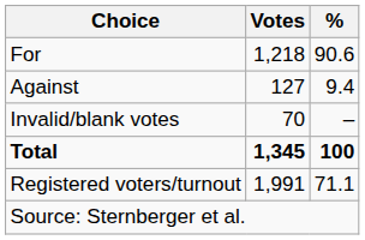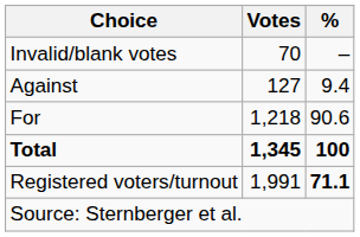 <table class=wikitable style=text-align:right>
 <tr>
 <th>Choice</th>
 <th>Votes</th>
 <th>%</th>
 </tr>
 <tr>
-<td align=left>For</td>
-<td>1,218</td>
-<td>90.6</td>
+<td align=left>Invalid/blank votes</td>
+<td>70</td>
+<td>–</td>
 </tr>
 <tr>
 <td align=left>Against</td>
 <td>127</td>
 <td>9.4</td>
 </tr>
 <tr>
-<td align=left>Invalid/blank votes</td>
-<td>70</td>
-<td>–</td>
+<td align=left>For</td>
+<td>1,218</td>
+<td>90.6</td>
 </tr>
 <tr>
 <td align=left><strong>Total</strong></td>
 <td><strong>1,345</strong></td>
 <td><strong>100</strong></td>
 </tr>
 <tr>
 <td align=left>Registered voters/turnout</td>
 <td>1,991</td>
-<td>71.1</td>
+<td><strong>71.1</strong></td>
 </tr>
 <tr>
 <td align=left colspan=3>Source: Sternberger et al.</td>
 </tr>
 </table>
